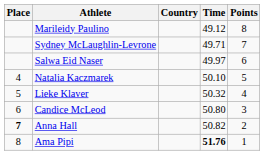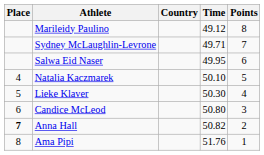 <table class="wikitable">
 <tr>
 <th>Place</th>
 <th>Athlete</th>
 <th>Country</th>
 <th>Time</th>
 <th>Points</th>
 </tr>
 <tr>
 <td align=center></td>
 <td><a href='#'>Marileidy Paulino</a></td>
 <td></td>
 <td>49.12</td>
 <td align=center>8</td>
 </tr>
 <tr>
 <td align=center></td>
 <td><a href='#'>Sydney McLaughlin-Levrone</a></td>
 <td></td>
 <td>49.71</td>
 <td align=center>7</td>
 </tr>
 <tr>
 <td align=center></td>
 <td><a href='#'>Salwa Eid Naser</a></td>
 <td></td>
-<td>49.97</td>
+<td>49.95</td>
 <td align=center>6</td>
 </tr>
 <tr>
 <td align=center>4</td>
 <td><a href='#'>Natalia Kaczmarek</a></td>
 <td></td>
 <td>50.10</td>
 <td align=center>5</td>
 </tr>
 <tr>
 <td align=center>5</td>
 <td><a href='#'>Lieke Klaver</a></td>
 <td></td>
-<td>50.32</td>
+<td>50.30</td>
 <td align=center>4</td>
 </tr>
 <tr>
 <td align=center>6</td>
 <td><a href='#'>Candice McLeod</a></td>
 <td></td>
 <td>50.80</td>
 <td align=center>3</td>
 </tr>
 <tr>
 <td align=center><strong>7</strong></td>
 <td><a href='#'>Anna Hall</a></td>
 <td></td>
 <td>50.82</td>
 <td align=center>2</td>
 </tr>
 <tr>
 <td align=center>8</td>
 <td><a href='#'>Ama Pipi</a></td>
 <td></td>
-<td><strong>51.76</strong></td>
+<td>51.76</td>
 <td align=center>1</td>
 </tr>
 </table>
